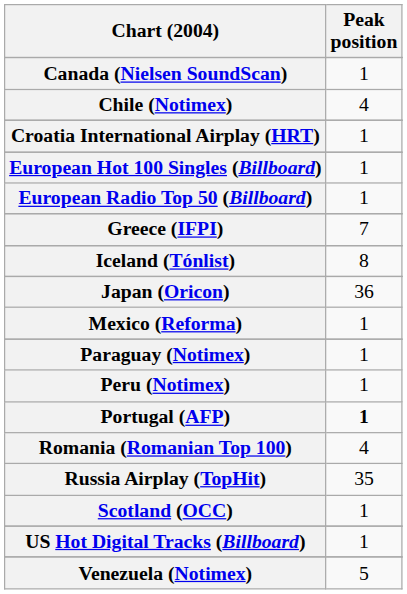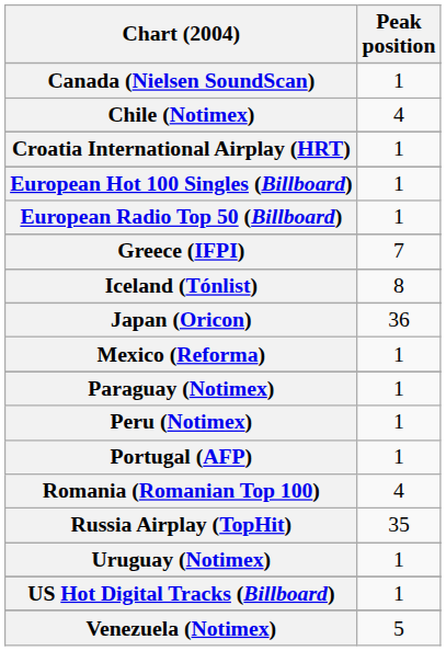 <table class="wikitable sortable plainrowheaders" style="text-align:center">
 <tr>
 <th scope="col">Chart (2004)</th>
 <th scope="col">Peak<br>position</th>
 </tr>
 <tr>
 </tr>
 <tr>
 </tr>
 <tr>
 </tr>
 <tr>
 </tr>
 <tr>
 <th scope="row">Canada (<a href='#'>Nielsen SoundScan</a>)</th>
 <td>1</td>
 </tr>
 <tr>
 <th scope="row">Chile (<a href='#'>Notimex</a>)</th>
 <td>4</td>
 </tr>
 <tr>
 </tr>
 <tr>
 <th scope="row">Croatia International Airplay (<a href='#'>HRT</a>)</th>
 <td>1</td>
 </tr>
 <tr>
 </tr>
 <tr>
 </tr>
 <tr>
 <th scope="row"><a href='#'>European Hot 100 Singles</a> (<em><a href='#'>Billboard</a></em>)</th>
 <td>1</td>
 </tr>
 <tr>
 <th scope="row"><a href='#'>European Radio Top 50</a> (<em><a href='#'>Billboard</a></em>)</th>
 <td>1</td>
 </tr>
 <tr>
 </tr>
 <tr>
 </tr>
 <tr>
 </tr>
 <tr>
 <th scope="row">Greece (<a href='#'>IFPI</a>)</th>
 <td>7</td>
 </tr>
 <tr>
 </tr>
 <tr>
 </tr>
 <tr>
 </tr>
 <tr>
 <th scope="row">Iceland (<a href='#'>Tónlist</a>)</th>
 <td>8</td>
 </tr>
 <tr>
 </tr>
 <tr>
 </tr>
 <tr>
 <th scope="row">Japan (<a href='#'>Oricon</a>)</th>
 <td>36</td>
 </tr>
 <tr>
 <th scope="row">Mexico (<a href='#'>Reforma</a>)</th>
 <td>1</td>
 </tr>
 <tr>
 </tr>
 <tr>
 </tr>
 <tr>
 </tr>
 <tr>
 </tr>
 <tr>
 <th scope="row">Paraguay (<a href='#'>Notimex</a>)</th>
 <td>1</td>
 </tr>
 <tr>
 <th scope="row">Peru (<a href='#'>Notimex</a>)</th>
 <td>1</td>
 </tr>
 <tr>
 <th scope="row">Portugal (<a href='#'>AFP</a>)</th>
-<td><strong>1</strong></td>
+<td>1</td>
 </tr>
 <tr>
 <th scope="row">Romania (<a href='#'>Romanian Top 100</a>)</th>
 <td>4</td>
 </tr>
 <tr>
 <th scope="row">Russia Airplay (<a href='#'>TopHit</a>)</th>
 <td>35</td>
 </tr>
 <tr>
-<th scope="row"><a href='#'>Scotland</a> (<a href='#'>OCC</a>)</th>
-<td>1</td>
 </tr>
 <tr>
 </tr>
 <tr>
 </tr>
 <tr>
 </tr>
 <tr>
+<th scope="row">Uruguay (<a href='#'>Notimex</a>)</th>
+<td>1</td>
 </tr>
 <tr>
 </tr>
 <tr>
 </tr>
 <tr>
 </tr>
 <tr>
 </tr>
 <tr>
 <th scope="row">US <a href='#'>Hot Digital Tracks</a> (<em><a href='#'>Billboard</a></em>)</th>
 <td>1</td>
 </tr>
 <tr>
 </tr>
 <tr>
 </tr>
 <tr>
 <th scope="row">Venezuela (<a href='#'>Notimex</a>)</th>
 <td>5</td>
 </tr>
 </table>
